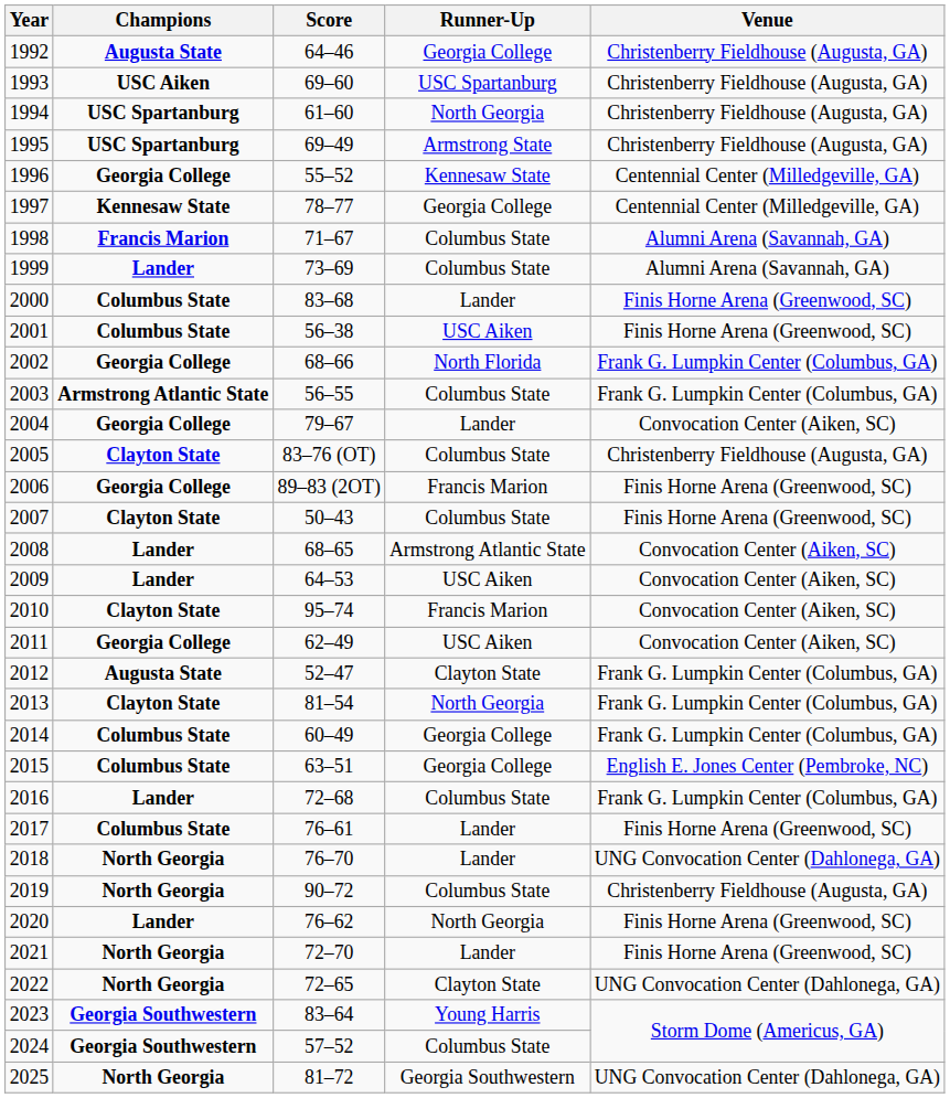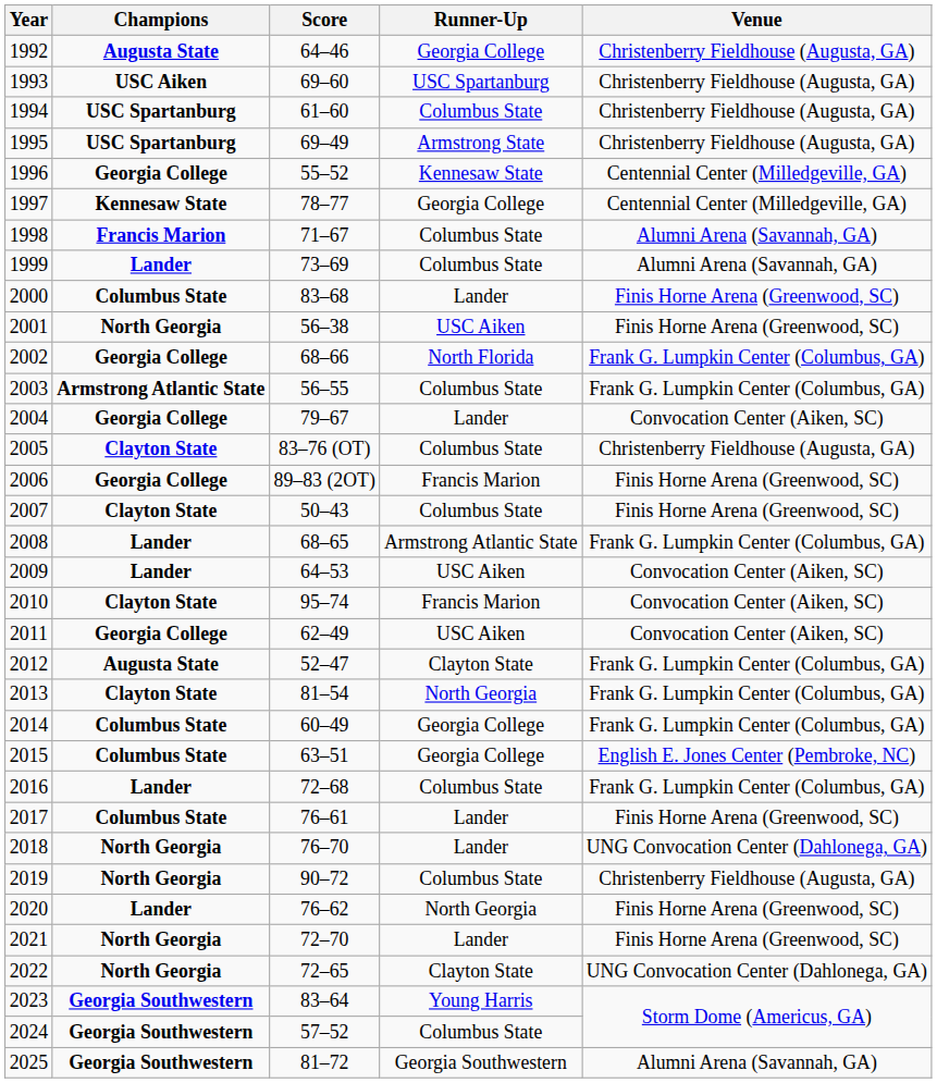 <table class="wikitable sortable">
 <tr>
 <th>Year</th>
 <th>Champions</th>
 <th>Score</th>
 <th>Runner-Up</th>
 <th>Venue</th>
 </tr>
 <tr align=center>
 <td>1992</td>
 <td><strong><a href='#'>Augusta State</a></strong></td>
 <td>64–46</td>
 <td><a href='#'>Georgia College</a></td>
 <td><a href='#'>Christenberry Fieldhouse</a> (<a href='#'>Augusta, GA</a>)</td>
 </tr>
 <tr align=center>
 <td>1993</td>
 <td><strong>USC Aiken</strong></td>
 <td>69–60</td>
 <td><a href='#'>USC Spartanburg</a></td>
 <td>Christenberry Fieldhouse (Augusta, GA)</td>
 </tr>
 <tr align=center>
 <td>1994</td>
 <td><strong>USC Spartanburg</strong></td>
 <td>61–60</td>
-<td><a href='#'>North Georgia</a></td>
+<td><a href='#'>Columbus State</a></td>
 <td>Christenberry Fieldhouse (Augusta, GA)</td>
 </tr>
 <tr align=center>
 <td>1995</td>
 <td><strong>USC Spartanburg</strong></td>
 <td>69–49</td>
 <td><a href='#'>Armstrong State</a></td>
 <td>Christenberry Fieldhouse (Augusta, GA)</td>
 </tr>
 <tr align=center>
 <td>1996</td>
 <td><strong>Georgia College</strong></td>
 <td>55–52</td>
 <td><a href='#'>Kennesaw State</a></td>
 <td>Centennial Center (<a href='#'>Milledgeville, GA</a>)</td>
 </tr>
 <tr align=center>
 <td>1997</td>
 <td><strong>Kennesaw State</strong></td>
 <td>78–77</td>
 <td>Georgia College</td>
 <td>Centennial Center (Milledgeville, GA)</td>
 </tr>
 <tr align=center>
 <td>1998</td>
 <td><strong><a href='#'>Francis Marion</a></strong></td>
 <td>71–67</td>
 <td>Columbus State</td>
 <td><a href='#'>Alumni Arena</a> (<a href='#'>Savannah, GA</a>)</td>
 </tr>
 <tr align=center>
 <td>1999</td>
 <td><strong><a href='#'>Lander</a></strong></td>
 <td>73–69</td>
 <td>Columbus State</td>
 <td>Alumni Arena (Savannah, GA)</td>
 </tr>
 <tr align=center>
 <td>2000</td>
 <td><strong>Columbus State</strong></td>
 <td>83–68</td>
 <td>Lander</td>
 <td><a href='#'>Finis Horne Arena</a> (<a href='#'>Greenwood, SC</a>)</td>
 </tr>
 <tr align=center>
 <td>2001</td>
-<td><strong>Columbus State</strong></td>
+<td><strong>North Georgia</strong></td>
 <td>56–38</td>
 <td><a href='#'>USC Aiken</a></td>
 <td>Finis Horne Arena (Greenwood, SC)</td>
 </tr>
 <tr align=center>
 <td>2002</td>
 <td><strong>Georgia College</strong></td>
 <td>68–66</td>
 <td><a href='#'>North Florida</a></td>
 <td><a href='#'>Frank G. Lumpkin Center</a> (<a href='#'>Columbus, GA</a>)</td>
 </tr>
 <tr align=center>
 <td>2003</td>
 <td><strong>Armstrong Atlantic State</strong></td>
 <td>56–55</td>
 <td>Columbus State</td>
 <td>Frank G. Lumpkin Center (Columbus, GA)</td>
 </tr>
 <tr align=center>
 <td>2004</td>
 <td><strong>Georgia College</strong></td>
 <td>79–67</td>
 <td>Lander</td>
 <td>Convocation Center (Aiken, SC)</td>
 </tr>
 <tr align=center>
 <td>2005</td>
 <td><strong><a href='#'>Clayton State</a></strong></td>
 <td>83–76 (OT)</td>
 <td>Columbus State</td>
 <td>Christenberry Fieldhouse (Augusta, GA)</td>
 </tr>
 <tr align=center>
 <td>2006</td>
 <td><strong>Georgia College</strong></td>
 <td>89–83 (2OT)</td>
 <td>Francis Marion</td>
 <td>Finis Horne Arena (Greenwood, SC)</td>
 </tr>
 <tr align=center>
 <td>2007</td>
 <td><strong>Clayton State</strong></td>
 <td>50–43</td>
 <td>Columbus State</td>
 <td>Finis Horne Arena (Greenwood, SC)</td>
 </tr>
 <tr align=center>
 <td>2008</td>
 <td><strong>Lander</strong></td>
 <td>68–65</td>
 <td>Armstrong Atlantic State</td>
-<td>Convocation Center (<a href='#'>Aiken, SC</a>)</td>
+<td>Frank G. Lumpkin Center (Columbus, GA)</td>
 </tr>
 <tr align=center>
 <td>2009</td>
 <td><strong>Lander</strong></td>
 <td>64–53</td>
 <td>USC Aiken</td>
 <td>Convocation Center (Aiken, SC)</td>
 </tr>
 <tr align=center>
 <td>2010</td>
 <td><strong>Clayton State</strong></td>
 <td>95–74</td>
 <td>Francis Marion</td>
 <td>Convocation Center (Aiken, SC)</td>
 </tr>
 <tr align=center>
 <td>2011</td>
 <td><strong>Georgia College</strong></td>
 <td>62–49</td>
 <td>USC Aiken</td>
 <td>Convocation Center (Aiken, SC)</td>
 </tr>
 <tr align=center>
 <td>2012</td>
 <td><strong>Augusta State</strong></td>
 <td>52–47</td>
 <td>Clayton State</td>
 <td>Frank G. Lumpkin Center (Columbus, GA)</td>
 </tr>
 <tr align=center>
 <td>2013</td>
 <td><strong>Clayton State</strong></td>
 <td>81–54</td>
 <td><a href='#'>North Georgia</a></td>
 <td>Frank G. Lumpkin Center (Columbus, GA)</td>
 </tr>
 <tr align=center>
 <td>2014</td>
 <td><strong>Columbus State</strong></td>
 <td>60–49</td>
 <td>Georgia College</td>
 <td>Frank G. Lumpkin Center (Columbus, GA)</td>
 </tr>
 <tr align=center>
 <td>2015</td>
 <td><strong>Columbus State</strong></td>
 <td>63–51</td>
 <td>Georgia College</td>
 <td><a href='#'>English E. Jones Center</a> (<a href='#'>Pembroke, NC</a>)</td>
 </tr>
 <tr align=center>
 <td>2016</td>
 <td><strong>Lander</strong></td>
 <td>72–68</td>
 <td>Columbus State</td>
 <td>Frank G. Lumpkin Center (Columbus, GA)</td>
 </tr>
 <tr align=center>
 <td>2017</td>
 <td><strong>Columbus State</strong></td>
 <td>76–61</td>
 <td>Lander</td>
 <td>Finis Horne Arena (Greenwood, SC)</td>
 </tr>
 <tr align=center>
 <td>2018</td>
 <td><strong>North Georgia</strong></td>
 <td>76–70</td>
 <td>Lander</td>
 <td>UNG Convocation Center (<a href='#'>Dahlonega, GA</a>)</td>
 </tr>
 <tr align=center>
 <td>2019</td>
 <td><strong>North Georgia</strong></td>
 <td>90–72</td>
 <td>Columbus State</td>
 <td>Christenberry Fieldhouse (Augusta, GA)</td>
 </tr>
 <tr align=center>
 <td>2020</td>
 <td><strong>Lander</strong></td>
 <td>76–62</td>
 <td>North Georgia</td>
 <td>Finis Horne Arena (Greenwood, SC)</td>
 </tr>
 <tr align=center>
 <td>2021</td>
 <td><strong>North Georgia</strong></td>
 <td>72–70</td>
 <td>Lander</td>
 <td>Finis Horne Arena (Greenwood, SC)</td>
 </tr>
 <tr align=center>
 <td>2022</td>
 <td><strong>North Georgia</strong></td>
 <td>72–65</td>
 <td>Clayton State</td>
 <td>UNG Convocation Center (Dahlonega, GA)</td>
 </tr>
 <tr align=center>
 <td>2023</td>
 <td><strong><a href='#'>Georgia Southwestern</a></strong></td>
 <td>83–64</td>
 <td><a href='#'>Young Harris</a></td>
 <td rowspan=2><a href='#'>Storm Dome</a> (<a href='#'>Americus, GA</a>)</td>
 </tr>
 <tr align=center>
 <td>2024</td>
 <td><strong>Georgia Southwestern</strong></td>
 <td>57–52</td>
 <td>Columbus State</td>
 </tr>
 <tr align=center>
 <td>2025</td>
-<td><strong>North Georgia</strong></td>
+<td><strong>Georgia Southwestern</strong></td>
 <td>81–72</td>
 <td>Georgia Southwestern</td>
-<td>UNG Convocation Center (Dahlonega, GA)</td>
+<td>Alumni Arena (Savannah, GA)</td>
 </tr>
 </table>
